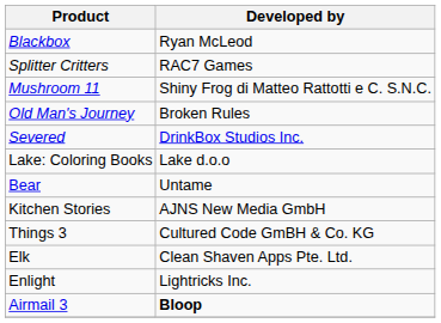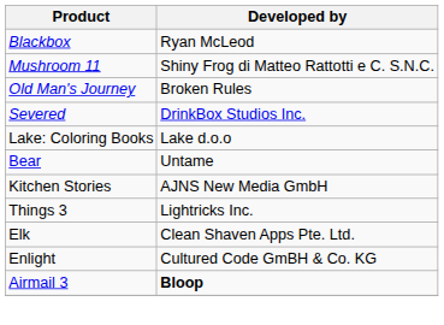 <table class="wikitable">
 <tr>
 <th>Product</th>
 <th>Developed by</th>
 </tr>
 <tr>
 <td><em><a href='#'>Blackbox</a></em></td>
 <td>Ryan McLeod</td>
-</tr>
-<tr>
-<td><em>Splitter Critters</em></td>
-<td>RAC7 Games</td>
 </tr>
 <tr>
 <td><em><a href='#'>Mushroom 11</a></em></td>
 <td>Shiny Frog di Matteo Rattotti e C. S.N.C.</td>
 </tr>
 <tr>
 <td><em><a href='#'>Old Man's Journey</a></em></td>
 <td>Broken Rules</td>
 </tr>
 <tr>
 <td><em><a href='#'>Severed</a></em></td>
 <td><a href='#'>DrinkBox Studios Inc.</a></td>
 </tr>
 <tr>
 <td>Lake: Coloring Books</td>
 <td>Lake d.o.o</td>
 </tr>
 <tr>
 <td><a href='#'>Bear</a></td>
 <td>Untame</td>
 </tr>
 <tr>
 <td>Kitchen Stories</td>
 <td>AJNS New Media GmbH</td>
 </tr>
 <tr>
 <td>Things 3</td>
-<td>Cultured Code GmBH & Co. KG</td>
+<td>Lightricks Inc.</td>
 </tr>
 <tr>
 <td>Elk</td>
 <td>Clean Shaven Apps Pte. Ltd.</td>
 </tr>
 <tr>
 <td>Enlight</td>
-<td>Lightricks Inc.</td>
+<td>Cultured Code GmBH & Co. KG</td>
 </tr>
 <tr>
 <td><a href='#'>Airmail 3</a></td>
 <td><strong>Bloop</strong></td>
 </tr>
 <tr>
 </tr>
 </table>
